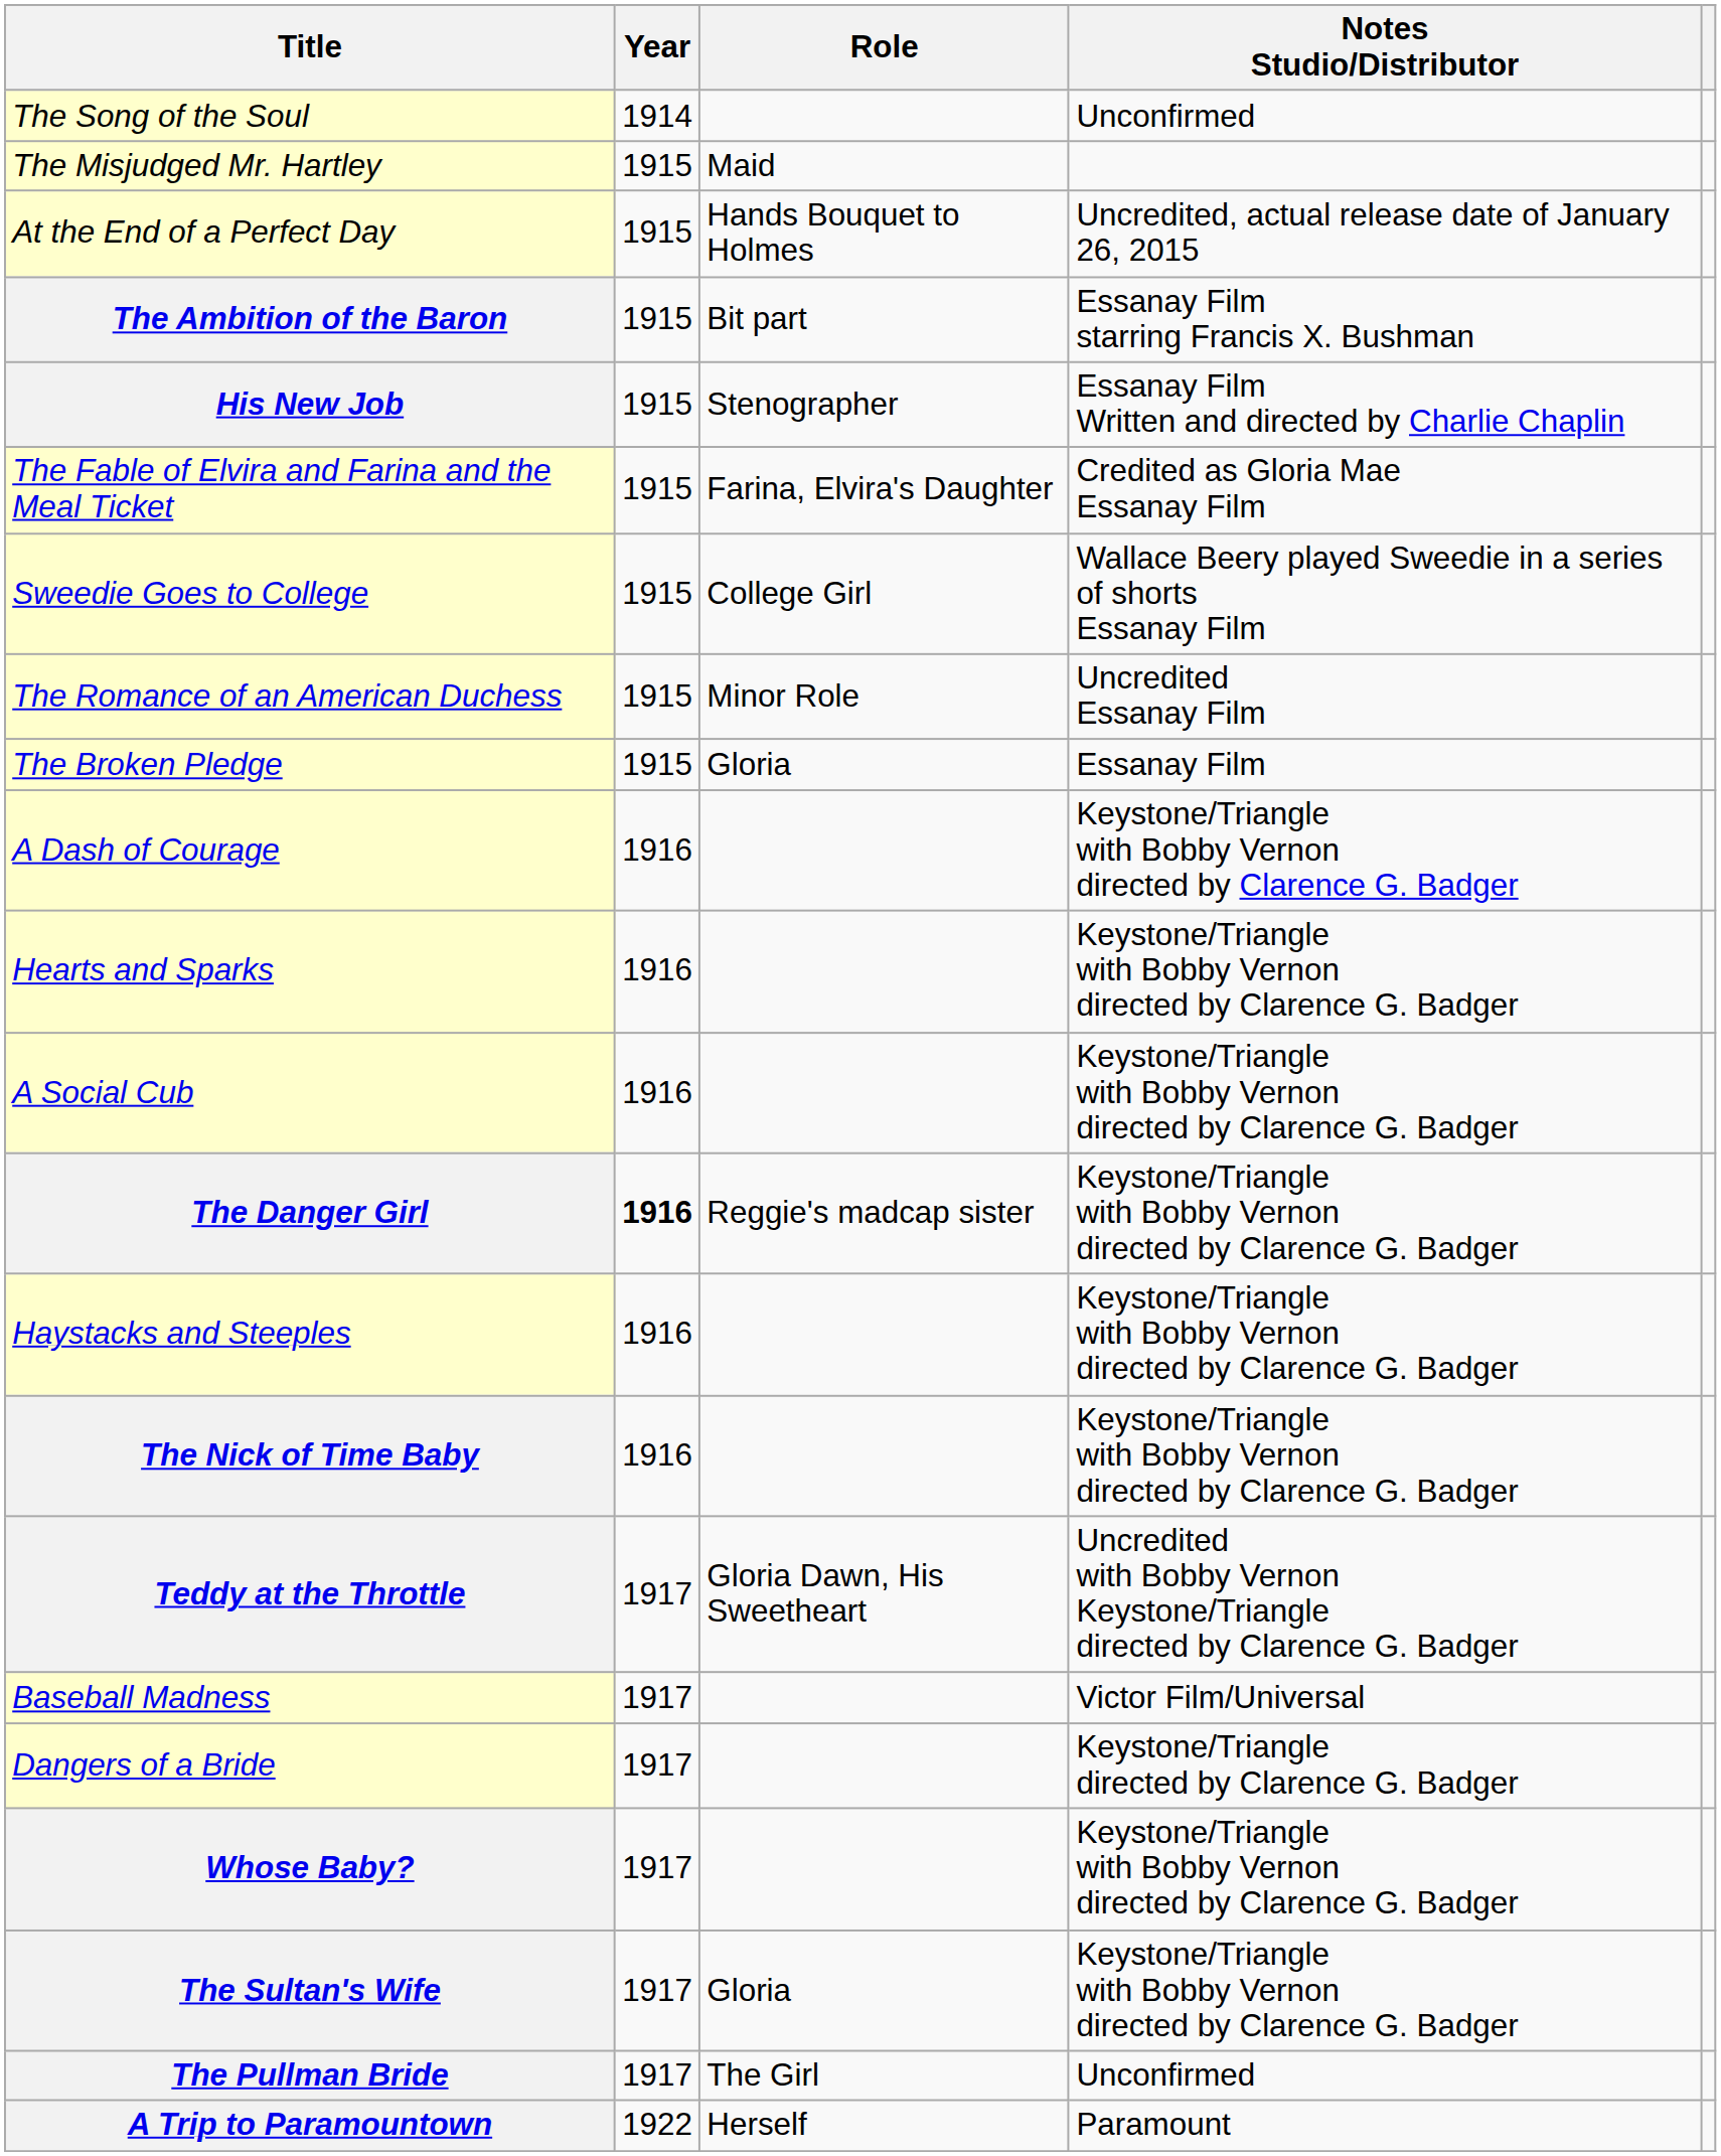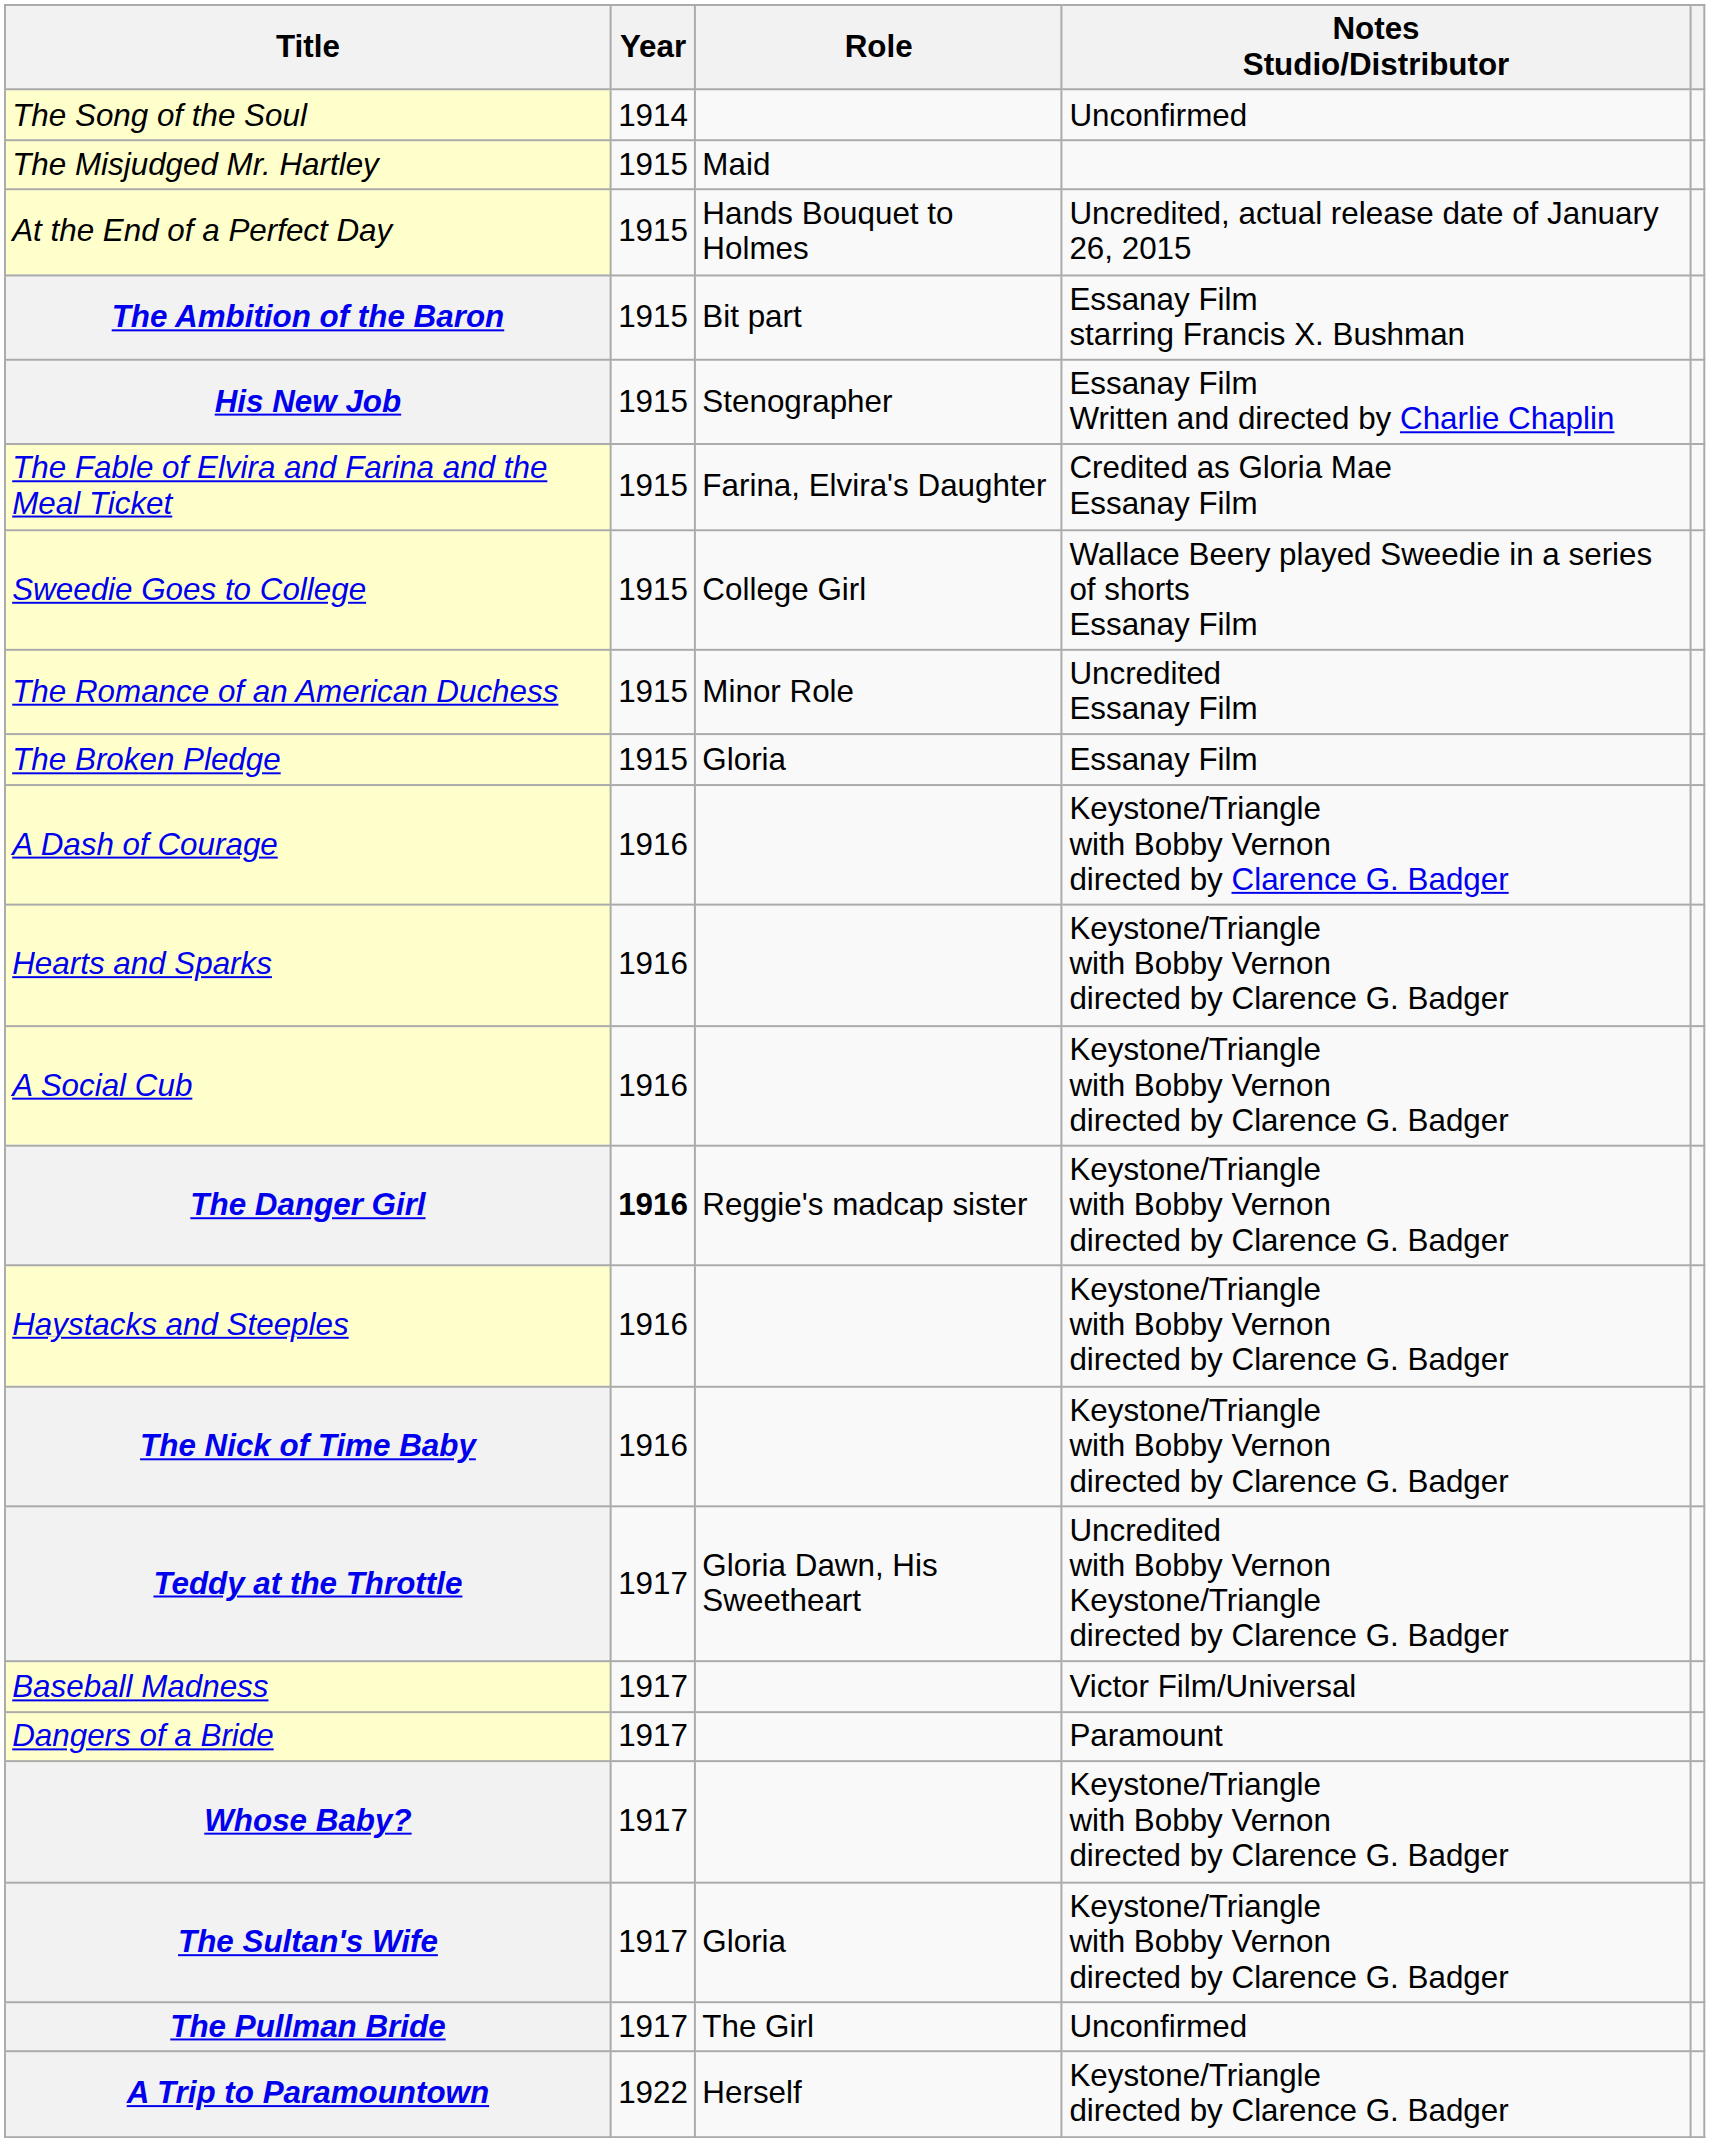 <table class="wikitable sortable plainrowheaders">
 <tr>
 <th scope="col">Title</th>
 <th scope="col">Year</th>
 <th scope="col">Role</th>
 <th class="unsortable">Notes<br>Studio/Distributor</th>
 <th scope="col" class="unsortable"></th>
 </tr>
 <tr>
 <td style="background:#ffc;"><em>The Song of the Soul</em> </td>
 <td>1914</td>
 <td></td>
 <td>Unconfirmed</td>
 <td align="center"></td>
 </tr>
 <tr>
 <td style="background:#ffc;"><em>The Misjudged Mr. Hartley</em> </td>
 <td>1915</td>
 <td>Maid</td>
 <td></td>
 <td align="center"></td>
 </tr>
 <tr>
 <td style="background:#ffc;"><em>At the End of a Perfect Day</em> </td>
 <td>1915</td>
 <td>Hands Bouquet to Holmes</td>
 <td>Uncredited, actual release date of January 26, 2015</td>
 <td align="center"></td>
 </tr>
 <tr>
 <th scope="row"><em><a href='#'>The Ambition of the Baron</a></em></th>
 <td>1915</td>
 <td>Bit part</td>
 <td>Essanay Film<br>starring Francis X. Bushman</td>
 <td align="center"></td>
 </tr>
 <tr>
 <th scope="row"><em><a href='#'>His New Job</a></em></th>
 <td>1915</td>
 <td>Stenographer</td>
 <td>Essanay Film<br>Written and directed by <a href='#'>Charlie Chaplin</a></td>
 <td align="center"></td>
 </tr>
 <tr>
 <td style="background:#ffc;"><em><a href='#'>The Fable of Elvira and Farina and the Meal Ticket</a></em> </td>
 <td>1915</td>
 <td>Farina, Elvira's Daughter</td>
 <td>Credited as Gloria Mae<br>Essanay Film</td>
 <td align="center"></td>
 </tr>
 <tr>
 <td style="background:#ffc;"><em><a href='#'>Sweedie Goes to College</a></em> </td>
 <td>1915</td>
 <td>College Girl</td>
 <td>Wallace Beery played Sweedie in a series of shorts<br>Essanay Film</td>
 <td align="center"></td>
 </tr>
 <tr>
 <td style="background:#ffc;"><em><a href='#'>The Romance of an American Duchess</a></em> </td>
 <td>1915</td>
 <td>Minor Role</td>
 <td>Uncredited<br>Essanay Film</td>
 <td align="center"></td>
 </tr>
 <tr>
 <td style="background:#ffc;"><em><a href='#'>The Broken Pledge</a></em> </td>
 <td>1915</td>
 <td>Gloria</td>
 <td>Essanay Film</td>
 <td align="center"></td>
 </tr>
 <tr>
 <td style="background:#ffc;"><em><a href='#'>A Dash of Courage</a></em> </td>
 <td>1916</td>
 <td></td>
 <td>Keystone/Triangle<br>with Bobby Vernon<br>directed by <a href='#'>Clarence G. Badger</a></td>
 <td align="center"></td>
 </tr>
 <tr>
 <td style="background:#ffc;"><em><a href='#'>Hearts and Sparks</a></em> </td>
 <td>1916</td>
 <td></td>
 <td>Keystone/Triangle<br>with Bobby Vernon<br>directed by Clarence G. Badger</td>
 <td align="center"></td>
 </tr>
 <tr>
 <td style="background:#ffc;"><em><a href='#'>A Social Cub</a></em> </td>
 <td>1916</td>
 <td></td>
 <td>Keystone/Triangle<br>with Bobby Vernon<br>directed by Clarence G. Badger</td>
 <td align="center"></td>
 </tr>
 <tr>
 <th scope="row"><em><a href='#'>The Danger Girl</a></em></th>
 <td><strong>1916</strong></td>
 <td>Reggie's madcap sister</td>
 <td>Keystone/Triangle<br>with Bobby Vernon<br>directed by Clarence G. Badger</td>
 <td align="center"></td>
 </tr>
 <tr>
 <td style="background:#ffc;"><em><a href='#'>Haystacks and Steeples</a></em> </td>
 <td>1916</td>
 <td></td>
 <td>Keystone/Triangle<br>with Bobby Vernon<br>directed by Clarence G. Badger</td>
 <td align="center"></td>
 </tr>
 <tr>
 <th scope="row"><em><a href='#'>The Nick of Time Baby</a></em></th>
 <td>1916</td>
 <td></td>
 <td>Keystone/Triangle<br>with Bobby Vernon<br>directed by Clarence G. Badger</td>
 <td align="center"></td>
 </tr>
 <tr>
 <th scope="row"><em><a href='#'>Teddy at the Throttle</a></em></th>
 <td>1917</td>
 <td>Gloria Dawn, His Sweetheart</td>
 <td>Uncredited<br>with Bobby Vernon<br>Keystone/Triangle<br>directed by Clarence G. Badger</td>
 <td align="center"></td>
 </tr>
 <tr>
 <td style="background:#ffc;"><em><a href='#'>Baseball Madness</a></em> </td>
 <td>1917</td>
 <td></td>
 <td>Victor Film/Universal</td>
 <td align="center"></td>
 </tr>
 <tr>
 <td style="background:#ffc;"><em><a href='#'>Dangers of a Bride</a></em> </td>
 <td>1917</td>
 <td></td>
-<td>Keystone/Triangle<br>directed by Clarence G. Badger</td>
+<td>Paramount</td>
 <td align="center"></td>
 </tr>
 <tr>
 <th scope="row"><em><a href='#'>Whose Baby?</a></em></th>
 <td>1917</td>
 <td></td>
 <td>Keystone/Triangle<br>with Bobby Vernon<br>directed by Clarence G. Badger</td>
 <td align="center"></td>
 </tr>
 <tr>
 <th scope="row"><em><a href='#'>The Sultan's Wife</a></em></th>
 <td>1917</td>
 <td>Gloria</td>
 <td>Keystone/Triangle<br>with Bobby Vernon<br>directed by Clarence G. Badger</td>
 <td align="center"></td>
 </tr>
 <tr>
 <th scope="row"><em><a href='#'>The Pullman Bride</a></em></th>
 <td>1917</td>
 <td>The Girl</td>
 <td>Unconfirmed</td>
 <td align="center"></td>
 </tr>
 <tr>
 <th scope="row"><em><a href='#'>A Trip to Paramountown</a></em></th>
 <td>1922</td>
 <td>Herself</td>
-<td>Paramount</td>
+<td>Keystone/Triangle<br>directed by Clarence G. Badger</td>
 <td align="center"></td>
 </tr>
 <tr>
 </tr>
 </table>
